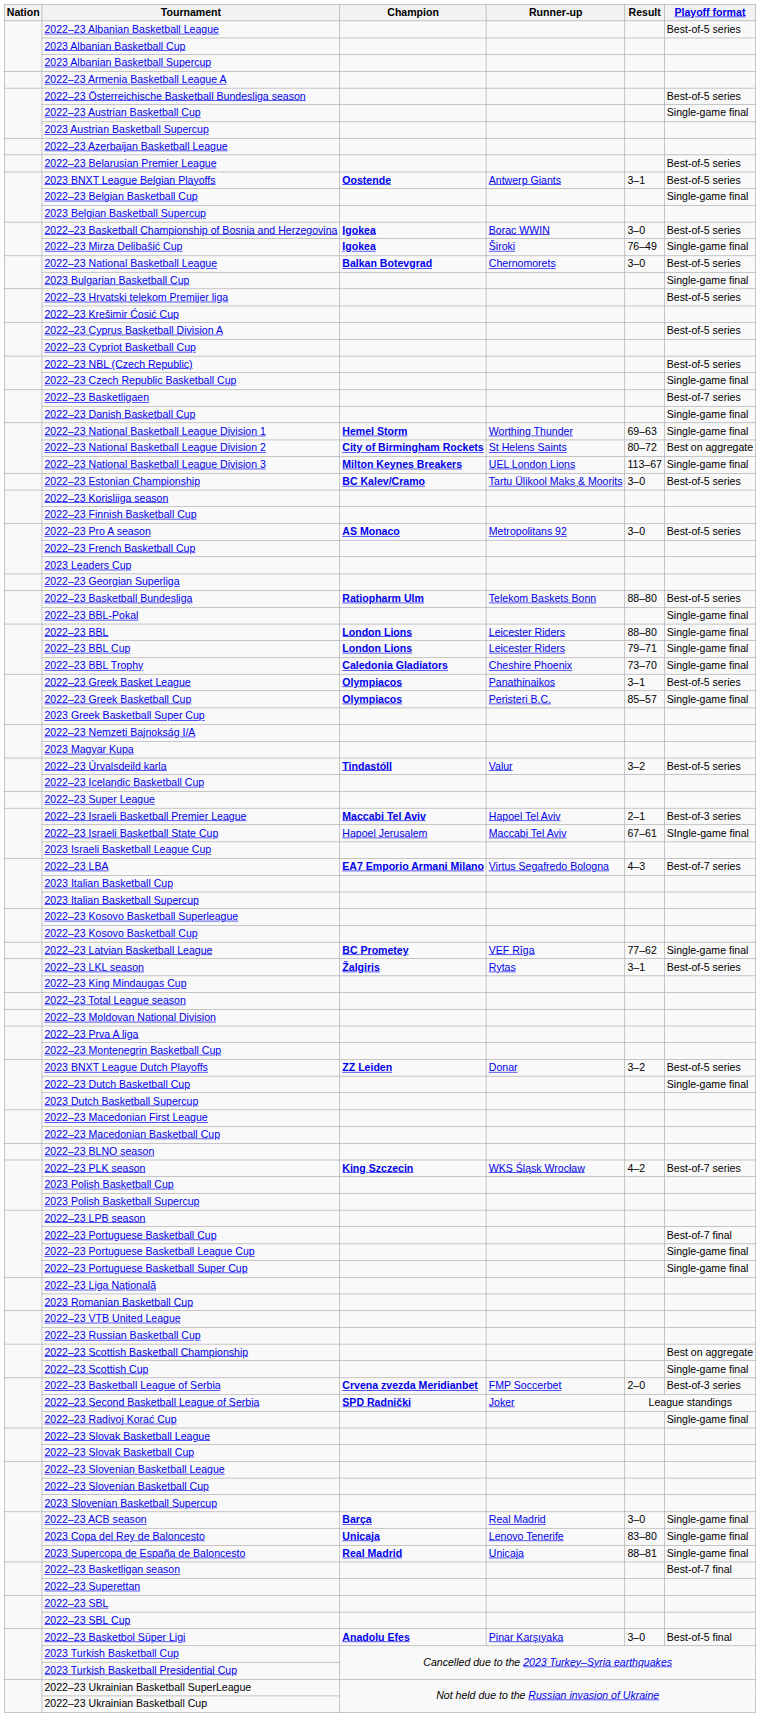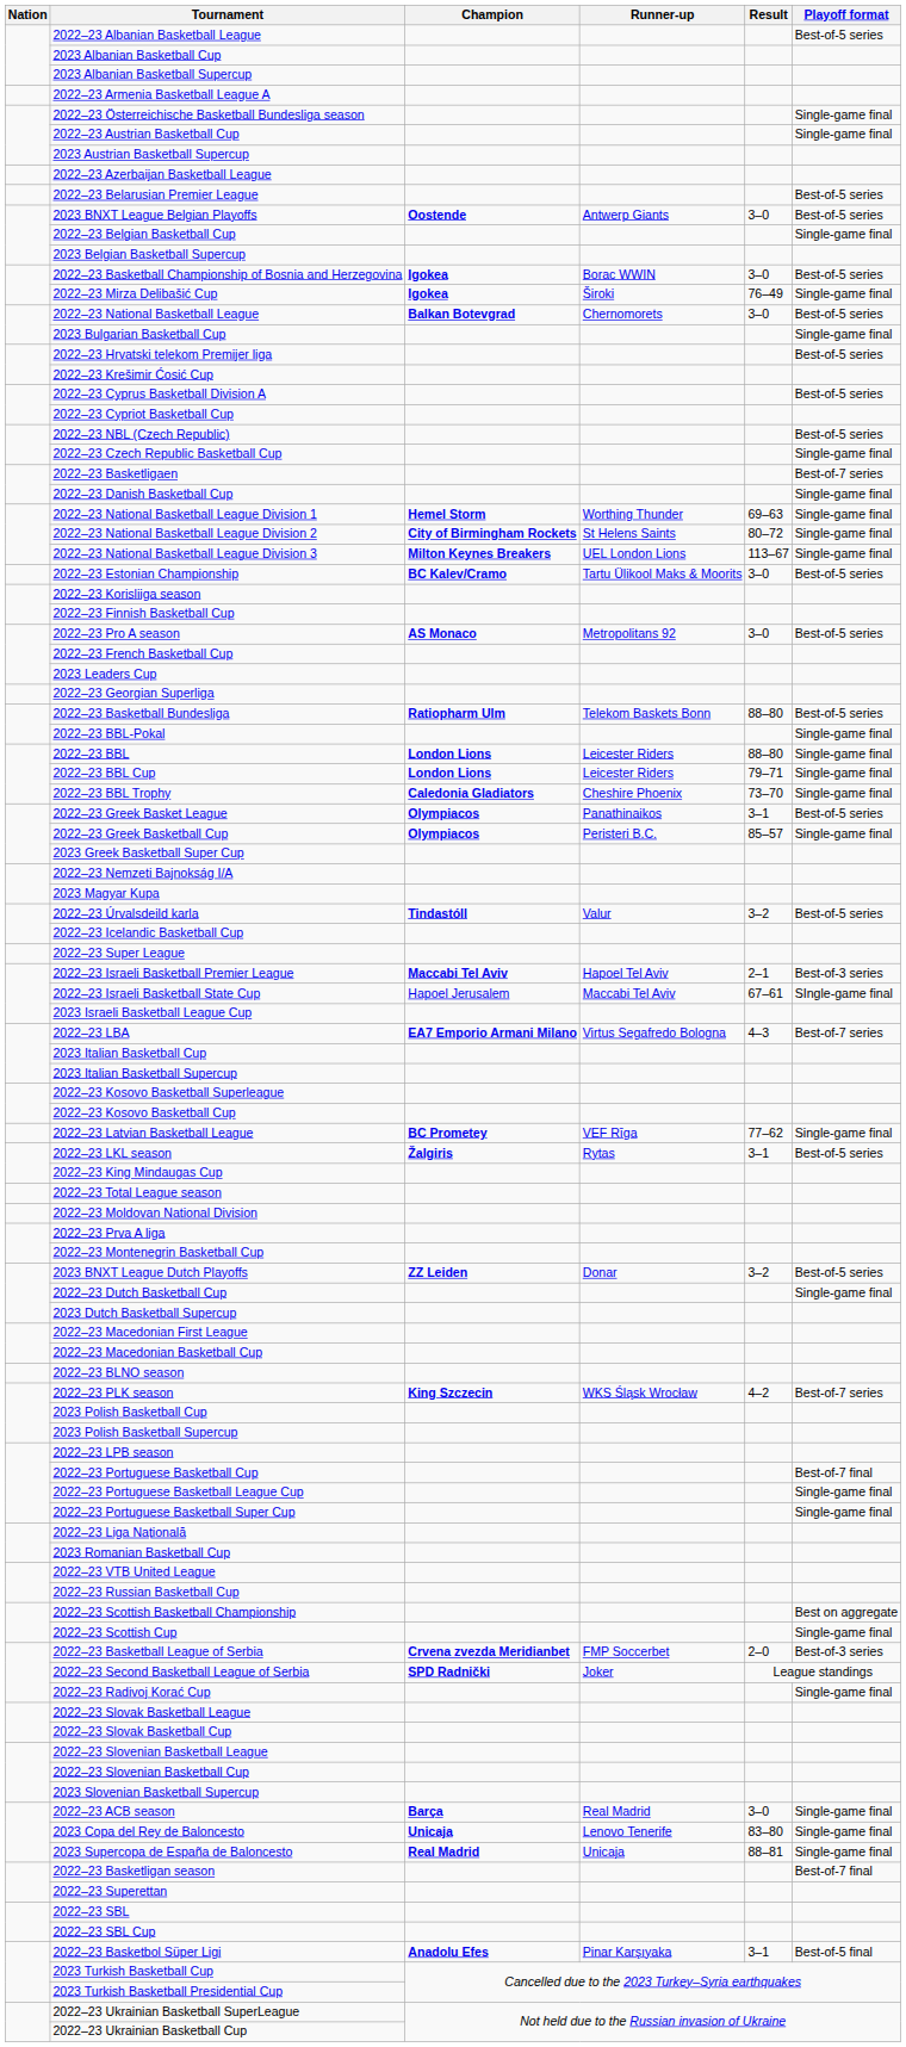 <table class="wikitable">
 <tr>
 <th>Nation</th>
 <th>Tournament</th>
 <th>Champion</th>
 <th>Runner-up</th>
 <th>Result</th>
 <th><a href='#'>Playoff format</a></th>
 </tr>
 <tr>
 <td rowspan="3"></td>
 <td><a href='#'>2022–23 Albanian Basketball League</a></td>
 <td></td>
 <td></td>
 <td></td>
 <td>Best-of-5 series</td>
 </tr>
 <tr>
 <td><a href='#'>2023 Albanian Basketball Cup</a></td>
 <td></td>
 <td></td>
 <td></td>
 <td></td>
 </tr>
 <tr>
 <td><a href='#'>2023 Albanian Basketball Supercup</a></td>
 <td></td>
 <td></td>
 <td></td>
 <td></td>
 </tr>
 <tr>
 <td></td>
 <td><a href='#'>2022–23 Armenia Basketball League A</a></td>
 <td></td>
 <td></td>
 <td></td>
 <td></td>
 </tr>
 <tr>
 <td rowspan="3"></td>
 <td><a href='#'>2022–23 Österreichische Basketball Bundesliga season</a></td>
 <td></td>
 <td></td>
 <td></td>
-<td>Best-of-5 series</td>
+<td>Single-game final</td>
 </tr>
 <tr>
 <td><a href='#'>2022–23 Austrian Basketball Cup</a></td>
 <td></td>
 <td></td>
 <td></td>
 <td>Single-game final</td>
 </tr>
 <tr>
 <td><a href='#'>2023 Austrian Basketball Supercup</a></td>
 <td></td>
 <td></td>
 <td></td>
 <td></td>
 </tr>
 <tr>
 <td></td>
 <td><a href='#'>2022–23 Azerbaijan Basketball League</a></td>
 <td></td>
 <td></td>
 <td></td>
 <td></td>
 </tr>
 <tr>
 <td></td>
 <td><a href='#'>2022–23 Belarusian Premier League</a></td>
 <td></td>
 <td></td>
 <td></td>
 <td>Best-of-5 series</td>
 </tr>
 <tr>
 <td rowspan=3></td>
 <td><a href='#'>2023 BNXT League Belgian Playoffs</a></td>
 <td><strong><a href='#'>Oostende</a></strong></td>
 <td><a href='#'>Antwerp Giants</a></td>
-<td>3–1</td>
+<td>3–0</td>
 <td>Best-of-5 series</td>
 </tr>
 <tr>
 <td><a href='#'>2022–23 Belgian Basketball Cup</a></td>
 <td></td>
 <td></td>
 <td></td>
 <td>Single-game final</td>
 </tr>
 <tr>
 <td><a href='#'>2023 Belgian Basketball Supercup</a></td>
 <td></td>
 <td></td>
 <td></td>
 <td></td>
 </tr>
 <tr>
 <td rowspan="2"></td>
 <td><a href='#'>2022–23 Basketball Championship of Bosnia and Herzegovina</a></td>
 <td><strong><a href='#'>Igokea</a></strong></td>
 <td><a href='#'>Borac WWIN</a></td>
 <td>3–0</td>
 <td>Best-of-5 series</td>
 </tr>
 <tr>
 <td><a href='#'>2022–23 Mirza Delibašić Cup</a></td>
 <td><strong><a href='#'>Igokea</a></strong></td>
 <td><a href='#'>Široki</a></td>
 <td>76–49</td>
 <td>Single-game final</td>
 </tr>
 <tr>
 <td rowspan="2"></td>
 <td><a href='#'>2022–23 National Basketball League</a></td>
 <td><strong><a href='#'>Balkan Botevgrad</a></strong></td>
 <td><a href='#'>Chernomorets</a></td>
 <td>3–0</td>
 <td>Best-of-5 series</td>
 </tr>
 <tr>
 <td><a href='#'>2023 Bulgarian Basketball Cup</a></td>
 <td></td>
 <td></td>
 <td></td>
 <td>Single-game final</td>
 </tr>
 <tr>
 <td rowspan="2"></td>
 <td><a href='#'>2022–23 Hrvatski telekom Premijer liga</a></td>
 <td></td>
 <td></td>
 <td></td>
 <td>Best-of-5 series</td>
 </tr>
 <tr>
 <td><a href='#'>2022–23 Krešimir Ćosić Cup</a></td>
 <td></td>
 <td></td>
 <td></td>
 <td></td>
 </tr>
 <tr>
 <td rowspan="2"></td>
 <td><a href='#'>2022–23 Cyprus Basketball Division A</a></td>
 <td></td>
 <td></td>
 <td></td>
 <td>Best-of-5 series</td>
 </tr>
 <tr>
 <td><a href='#'>2022–23 Cypriot Basketball Cup</a></td>
 <td></td>
 <td></td>
 <td></td>
 <td></td>
 </tr>
 <tr>
 <td rowspan="2"></td>
 <td><a href='#'>2022–23 NBL (Czech Republic)</a></td>
 <td></td>
 <td></td>
 <td></td>
 <td>Best-of-5 series</td>
 </tr>
 <tr>
 <td><a href='#'>2022–23 Czech Republic Basketball Cup</a></td>
 <td></td>
 <td></td>
 <td></td>
 <td>Single-game final</td>
 </tr>
 <tr>
 <td rowspan="2"></td>
 <td><a href='#'>2022–23 Basketligaen</a></td>
 <td></td>
 <td></td>
 <td></td>
 <td>Best-of-7 series</td>
 </tr>
 <tr>
 <td><a href='#'>2022–23 Danish Basketball Cup</a></td>
 <td></td>
 <td></td>
 <td></td>
 <td>Single-game final</td>
 </tr>
 <tr>
 <td rowspan="3"></td>
 <td><a href='#'>2022–23 National Basketball League Division 1</a></td>
 <td><strong><a href='#'>Hemel Storm</a></strong></td>
 <td><a href='#'>Worthing Thunder</a></td>
 <td>69–63</td>
 <td>Single-game final</td>
 </tr>
 <tr>
 <td><a href='#'>2022–23 National Basketball League Division 2</a></td>
 <td><strong><a href='#'>City of Birmingham Rockets</a></strong></td>
 <td><a href='#'>St Helens Saints</a></td>
 <td>80–72</td>
-<td>Best on aggregate</td>
+<td>Single-game final</td>
 </tr>
 <tr>
 <td><a href='#'>2022–23 National Basketball League Division 3</a></td>
 <td><strong><a href='#'>Milton Keynes Breakers</a></strong></td>
 <td><a href='#'>UEL London Lions</a></td>
 <td>113–67</td>
 <td>Single-game final</td>
 </tr>
 <tr>
 <td></td>
 <td><a href='#'>2022–23 Estonian Championship</a></td>
 <td><strong><a href='#'>BC Kalev/Cramo</a></strong></td>
 <td><a href='#'>Tartu Ülikool Maks & Moorits</a></td>
 <td>3–0</td>
 <td>Best-of-5 series</td>
 </tr>
 <tr>
 <td rowspan="2"></td>
 <td><a href='#'>2022–23 Korisliiga season</a></td>
 <td></td>
 <td></td>
 <td></td>
 <td></td>
 </tr>
 <tr>
 <td><a href='#'>2022–23 Finnish Basketball Cup</a></td>
 <td></td>
 <td></td>
 <td></td>
 <td></td>
 </tr>
 <tr>
 <td rowspan="3"></td>
 <td><a href='#'>2022–23 Pro A season</a></td>
 <td> <strong><a href='#'>AS Monaco</a></strong></td>
 <td><a href='#'>Metropolitans 92</a></td>
 <td>3–0</td>
 <td>Best-of-5 series</td>
 </tr>
 <tr>
 <td><a href='#'>2022–23 French Basketball Cup</a></td>
 <td></td>
 <td></td>
 <td></td>
 <td></td>
 </tr>
 <tr>
 <td><a href='#'>2023 Leaders Cup</a></td>
 <td></td>
 <td></td>
 <td></td>
 <td></td>
 </tr>
 <tr>
 <td></td>
 <td><a href='#'>2022–23 Georgian Superliga</a></td>
 <td></td>
 <td></td>
 <td></td>
 <td></td>
 </tr>
 <tr>
 <td rowspan="2"></td>
 <td><a href='#'>2022–23 Basketball Bundesliga</a></td>
 <td><strong><a href='#'>Ratiopharm Ulm</a></strong></td>
 <td><a href='#'>Telekom Baskets Bonn</a></td>
 <td>88–80</td>
 <td>Best-of-5 series</td>
 </tr>
 <tr>
 <td><a href='#'>2022–23 BBL-Pokal</a></td>
 <td></td>
 <td></td>
 <td></td>
 <td>Single-game final</td>
 </tr>
 <tr>
 <td rowspan="3"></td>
 <td><a href='#'>2022–23 BBL</a></td>
 <td><strong><a href='#'>London Lions</a></strong></td>
 <td><a href='#'>Leicester Riders</a></td>
 <td>88–80</td>
 <td>Single-game final</td>
 </tr>
 <tr>
 <td><a href='#'>2022–23 BBL Cup</a></td>
 <td><strong><a href='#'>London Lions</a></strong></td>
 <td><a href='#'>Leicester Riders</a></td>
 <td>79–71</td>
 <td>Single-game final</td>
 </tr>
 <tr>
 <td><a href='#'>2022–23 BBL Trophy</a></td>
 <td><strong><a href='#'>Caledonia Gladiators</a></strong></td>
 <td><a href='#'>Cheshire Phoenix</a></td>
 <td>73–70</td>
 <td>Single-game final</td>
 </tr>
 <tr>
 <td rowspan="3"></td>
 <td><a href='#'>2022–23 Greek Basket League</a></td>
 <td><strong><a href='#'>Olympiacos</a></strong></td>
 <td><a href='#'>Panathinaikos</a></td>
 <td>3–1</td>
 <td>Best-of-5 series</td>
 </tr>
 <tr>
 <td><a href='#'>2022–23 Greek Basketball Cup</a></td>
 <td><strong><a href='#'>Olympiacos</a></strong></td>
 <td><a href='#'>Peristeri B.C.</a></td>
 <td>85–57</td>
 <td>Single-game final</td>
 </tr>
 <tr>
 <td><a href='#'>2023 Greek Basketball Super Cup</a></td>
 <td></td>
 <td></td>
 <td></td>
 <td></td>
 </tr>
 <tr>
 <td rowspan="2"></td>
 <td><a href='#'>2022–23 Nemzeti Bajnokság I/A</a></td>
 <td></td>
 <td></td>
 <td></td>
 <td></td>
 </tr>
 <tr>
 <td><a href='#'>2023 Magyar Kupa</a></td>
 <td></td>
 <td></td>
 <td></td>
 <td></td>
 </tr>
 <tr>
 <td rowspan="2"></td>
 <td><a href='#'>2022–23 Úrvalsdeild karla</a></td>
 <td><strong><a href='#'>Tindastóll</a></strong></td>
 <td><a href='#'> Valur</a></td>
 <td>3–2</td>
 <td>Best-of-5 series</td>
 </tr>
 <tr>
 <td><a href='#'>2022–23 Icelandic Basketball Cup</a></td>
 <td></td>
 <td></td>
 <td></td>
 <td></td>
 </tr>
 <tr>
 <td></td>
 <td><a href='#'>2022–23 Super League</a></td>
 <td></td>
 <td></td>
 <td></td>
 <td></td>
 </tr>
 <tr>
 <td rowspan="3"></td>
 <td><a href='#'>2022–23 Israeli Basketball Premier League</a></td>
 <td><strong><a href='#'>Maccabi Tel Aviv</a></strong></td>
 <td><a href='#'>Hapoel Tel Aviv</a></td>
 <td>2–1</td>
 <td>Best-of-3 series</td>
 </tr>
 <tr>
 <td><a href='#'>2022–23 Israeli Basketball State Cup</a></td>
 <td><a href='#'>Hapoel Jerusalem</a></td>
 <td><a href='#'>Maccabi Tel Aviv</a></td>
 <td>67–61</td>
 <td>SIngle-game final</td>
 </tr>
 <tr>
 <td><a href='#'>2023 Israeli Basketball League Cup</a></td>
 <td></td>
 <td></td>
 <td></td>
 <td></td>
 </tr>
 <tr>
 <td rowspan="3"></td>
 <td><a href='#'>2022–23 LBA</a></td>
 <td><strong><a href='#'>EA7 Emporio Armani Milano</a></strong></td>
 <td><a href='#'>Virtus Segafredo Bologna</a></td>
 <td>4–3</td>
 <td>Best-of-7 series</td>
 </tr>
 <tr>
 <td><a href='#'>2023 Italian Basketball Cup</a></td>
 <td></td>
 <td></td>
 <td></td>
 <td></td>
 </tr>
 <tr>
 <td><a href='#'>2023 Italian Basketball Supercup</a></td>
 <td></td>
 <td></td>
 <td></td>
 <td></td>
 </tr>
 <tr>
 <td rowspan="2"></td>
 <td><a href='#'>2022–23 Kosovo Basketball Superleague</a></td>
 <td></td>
 <td></td>
 <td></td>
 <td></td>
 </tr>
 <tr>
 <td><a href='#'>2022–23 Kosovo Basketball Cup</a></td>
 <td></td>
 <td></td>
 <td></td>
 <td></td>
 </tr>
 <tr>
 <td></td>
 <td><a href='#'>2022–23 Latvian Basketball League</a></td>
 <td> <strong><a href='#'>BC Prometey</a></strong></td>
 <td><a href='#'>VEF Rīga</a></td>
 <td>77–62</td>
 <td>Single-game final</td>
 </tr>
 <tr>
 <td rowspan=2></td>
 <td><a href='#'>2022–23 LKL season</a></td>
 <td><strong><a href='#'>Žalgiris</a></strong></td>
 <td><a href='#'>Rytas</a></td>
 <td>3–1</td>
 <td>Best-of-5 series</td>
 </tr>
 <tr>
 <td><a href='#'>2022–23 King Mindaugas Cup</a></td>
 <td></td>
 <td></td>
 <td></td>
 <td></td>
 </tr>
 <tr>
 <td></td>
 <td><a href='#'>2022–23 Total League season</a></td>
 <td></td>
 <td></td>
 <td></td>
 <td></td>
 </tr>
 <tr>
 <td></td>
 <td><a href='#'>2022–23 Moldovan National Division</a></td>
 <td></td>
 <td></td>
 <td></td>
 <td></td>
 </tr>
 <tr>
 <td rowspan="2"></td>
 <td><a href='#'>2022–23 Prva A liga</a></td>
 <td></td>
 <td></td>
 <td></td>
 <td></td>
 </tr>
 <tr>
 <td><a href='#'>2022–23 Montenegrin Basketball Cup</a></td>
 <td></td>
 <td></td>
 <td></td>
 <td></td>
 </tr>
 <tr>
 <td rowspan=3></td>
 <td><a href='#'>2023 BNXT League Dutch Playoffs</a></td>
 <td><strong><a href='#'>ZZ Leiden</a></strong></td>
 <td><a href='#'>Donar</a></td>
 <td>3–2</td>
 <td>Best-of-5 series</td>
 </tr>
 <tr>
 <td><a href='#'>2022–23 Dutch Basketball Cup</a></td>
 <td></td>
 <td></td>
 <td></td>
 <td>Single-game final</td>
 </tr>
 <tr>
 <td><a href='#'>2023 Dutch Basketball Supercup</a></td>
 <td></td>
 <td></td>
 <td></td>
 <td></td>
 </tr>
 <tr>
 <td rowspan="2"></td>
 <td><a href='#'>2022–23 Macedonian First League</a></td>
 <td></td>
 <td></td>
 <td></td>
 <td></td>
 </tr>
 <tr>
 <td><a href='#'>2022–23 Macedonian Basketball Cup</a></td>
 <td></td>
 <td></td>
 <td></td>
 <td></td>
 </tr>
 <tr>
 <td></td>
 <td><a href='#'>2022–23 BLNO season</a></td>
 <td></td>
 <td></td>
 <td></td>
 <td></td>
 </tr>
 <tr>
 <td rowspan="3"></td>
 <td><a href='#'>2022–23 PLK season</a></td>
 <td><strong><a href='#'>King Szczecin</a></strong></td>
 <td><a href='#'>WKS Śląsk Wrocław</a></td>
 <td>4–2</td>
 <td>Best-of-7 series</td>
 </tr>
 <tr>
 <td><a href='#'>2023 Polish Basketball Cup</a></td>
 <td></td>
 <td></td>
 <td></td>
 <td></td>
 </tr>
 <tr>
 <td><a href='#'>2023 Polish Basketball Supercup</a></td>
 <td></td>
 <td></td>
 <td></td>
 <td></td>
 </tr>
 <tr>
 <td rowspan="4"></td>
 <td><a href='#'>2022–23 LPB season</a></td>
 <td></td>
 <td></td>
 <td></td>
 <td></td>
 </tr>
 <tr>
 <td><a href='#'>2022–23 Portuguese Basketball Cup</a></td>
 <td></td>
 <td></td>
 <td></td>
 <td>Best-of-7 final</td>
 </tr>
 <tr>
 <td><a href='#'>2022–23 Portuguese Basketball League Cup</a></td>
 <td></td>
 <td></td>
 <td></td>
 <td>Single-game final</td>
 </tr>
 <tr>
 <td><a href='#'>2022–23 Portuguese Basketball Super Cup</a></td>
 <td></td>
 <td></td>
 <td></td>
 <td>Single-game final</td>
 </tr>
 <tr>
 <td rowspan="2"></td>
 <td><a href='#'>2022–23 Liga Națională</a></td>
 <td></td>
 <td></td>
 <td></td>
 <td></td>
 </tr>
 <tr>
 <td><a href='#'>2023 Romanian Basketball Cup</a></td>
 <td></td>
 <td></td>
 <td></td>
 <td></td>
 </tr>
 <tr>
 <td rowspan="2"></td>
 <td><a href='#'>2022–23 VTB United League</a></td>
 <td></td>
 <td></td>
 <td></td>
 <td></td>
 </tr>
 <tr>
 <td><a href='#'>2022–23 Russian Basketball Cup</a></td>
 <td></td>
 <td></td>
 <td></td>
 <td></td>
 </tr>
 <tr>
 <td rowspan="2"></td>
 <td><a href='#'>2022–23 Scottish Basketball Championship</a></td>
 <td></td>
 <td></td>
 <td></td>
 <td>Best on aggregate</td>
 </tr>
 <tr>
 <td><a href='#'>2022–23 Scottish Cup</a></td>
 <td></td>
 <td></td>
 <td></td>
 <td>Single-game final</td>
 </tr>
 <tr>
 <td rowspan=3></td>
 <td><a href='#'>2022–23 Basketball League of Serbia</a></td>
 <td><strong><a href='#'>Crvena zvezda Meridianbet</a></strong></td>
 <td><a href='#'>FMP Soccerbet</a></td>
 <td>2–0</td>
 <td>Best-of-3 series</td>
 </tr>
 <tr>
 <td><a href='#'>2022–23 Second Basketball League of Serbia</a></td>
 <td><strong><a href='#'>SPD Radnički</a></strong></td>
 <td><a href='#'>Joker</a></td>
 <td colspan=2 align=center>League standings</td>
 </tr>
 <tr>
 <td><a href='#'>2022–23 Radivoj Korać Cup</a></td>
 <td></td>
 <td></td>
 <td></td>
 <td>Single-game final</td>
 </tr>
 <tr>
 <td rowspan="2"></td>
 <td><a href='#'>2022–23 Slovak Basketball League</a></td>
 <td></td>
 <td></td>
 <td></td>
 <td></td>
 </tr>
 <tr>
 <td><a href='#'>2022–23 Slovak Basketball Cup</a></td>
 <td></td>
 <td></td>
 <td></td>
 <td></td>
 </tr>
 <tr>
 <td rowspan="3"></td>
 <td><a href='#'>2022–23 Slovenian Basketball League</a></td>
 <td></td>
 <td></td>
 <td></td>
 <td></td>
 </tr>
 <tr>
 <td><a href='#'>2022–23 Slovenian Basketball Cup</a></td>
 <td></td>
 <td></td>
 <td></td>
 <td></td>
 </tr>
 <tr>
 <td><a href='#'>2023 Slovenian Basketball Supercup</a></td>
 <td></td>
 <td></td>
 <td></td>
 <td></td>
 </tr>
 <tr>
 <td rowspan="3"></td>
 <td><a href='#'>2022–23 ACB season</a></td>
 <td><strong><a href='#'>Barça</a></strong></td>
 <td><a href='#'>Real Madrid</a></td>
 <td>3–0</td>
 <td>Single-game final</td>
 </tr>
 <tr>
 <td><a href='#'>2023 Copa del Rey de Baloncesto</a></td>
 <td><strong><a href='#'>Unicaja</a></strong></td>
 <td><a href='#'>Lenovo Tenerife</a></td>
 <td>83–80</td>
 <td>Single-game final</td>
 </tr>
 <tr>
 <td><a href='#'>2023 Supercopa de España de Baloncesto</a></td>
 <td><strong><a href='#'>Real Madrid</a></strong></td>
 <td><a href='#'>Unicaja</a></td>
 <td>88–81</td>
 <td>Single-game final</td>
 </tr>
 <tr>
 <td rowspan="2"></td>
 <td><a href='#'>2022–23 Basketligan season</a></td>
 <td></td>
 <td></td>
 <td></td>
 <td>Best-of-7 final</td>
 </tr>
 <tr>
 <td><a href='#'>2022–23 Superettan</a></td>
 <td></td>
 <td></td>
 <td></td>
 <td></td>
 </tr>
 <tr>
 <td rowspan="2"></td>
 <td><a href='#'>2022–23 SBL</a></td>
 <td></td>
 <td></td>
 <td></td>
 <td></td>
 </tr>
 <tr>
 <td><a href='#'>2022–23 SBL Cup</a></td>
 <td></td>
 <td></td>
 <td></td>
 <td></td>
 </tr>
 <tr>
 <td rowspan="3"></td>
 <td><a href='#'>2022–23 Basketbol Süper Ligi</a></td>
 <td><strong><a href='#'>Anadolu Efes</a></strong></td>
 <td><a href='#'>Pinar Karşıyaka</a></td>
-<td>3–0</td>
+<td>3–1</td>
 <td>Best-of-5 final</td>
 </tr>
 <tr>
 <td><a href='#'>2023 Turkish Basketball Cup</a></td>
 <td rowspan=2 colspan=4 align=center><em>Cancelled due to the <a href='#'>2023 Turkey–Syria earthquakes</a></em></td>
 </tr>
 <tr>
 <td><a href='#'>2023 Turkish Basketball Presidential Cup</a></td>
 </tr>
 <tr>
 <td rowspan=2></td>
 <td>2022–23 Ukrainian Basketball SuperLeague</td>
 <td rowspan=2 colspan=4 align=center><em>Not held due to the <a href='#'>Russian invasion of Ukraine</a></em></td>
 </tr>
 <tr>
 <td>2022–23 Ukrainian Basketball Cup</td>
 </tr>
 </table>
